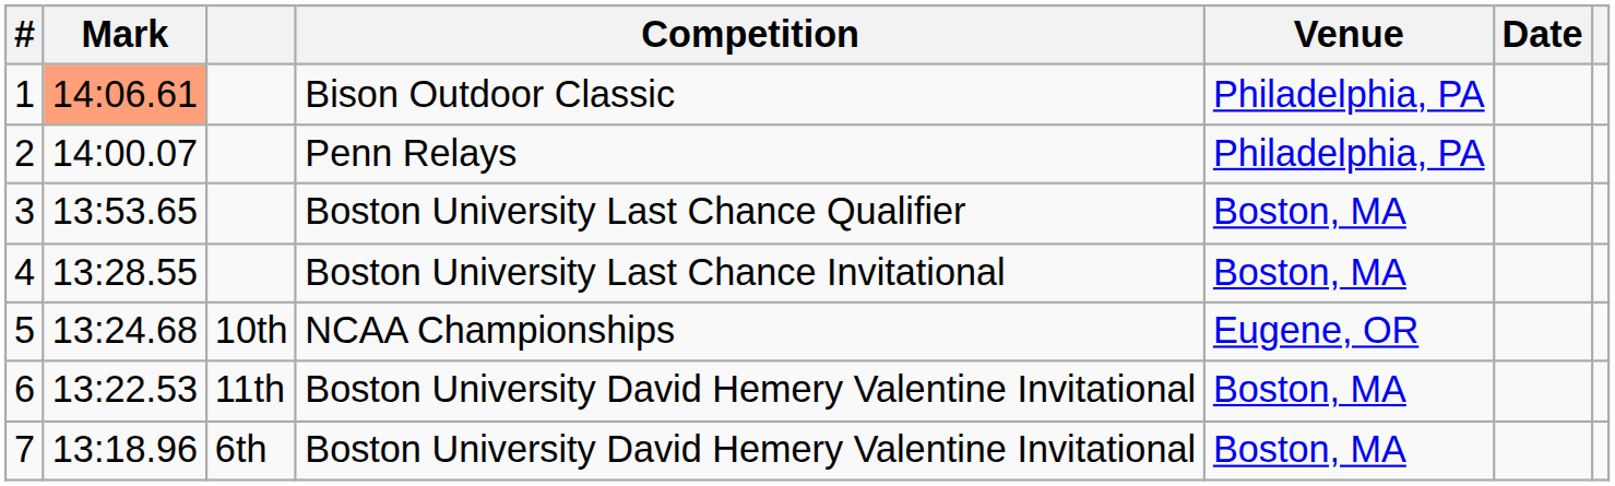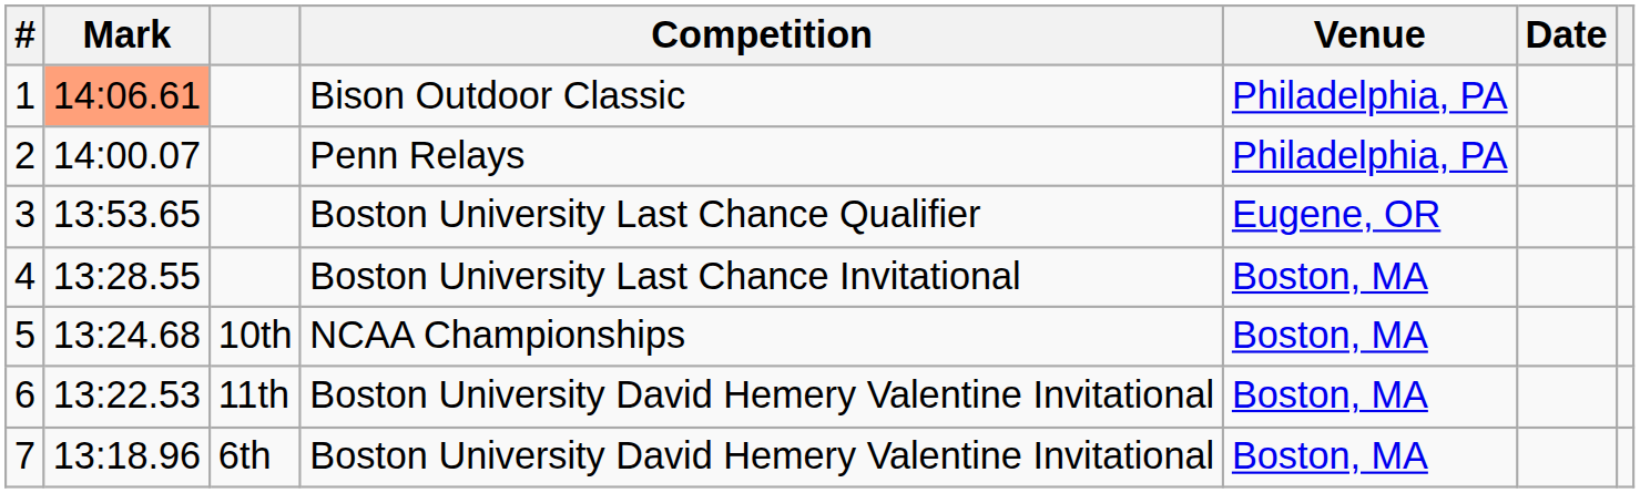 <table class="wikitable sortable">
 <tr>
 <th>#</th>
 <th>Mark</th>
 <th class=unsortable></th>
 <th>Competition</th>
 <th>Venue</th>
 <th>Date</th>
 <th class=unsortable></th>
 </tr>
 <tr>
 <td align=center>1</td>
 <td style="background: lightsalmon;">14:06.61</td>
 <td></td>
 <td>Bison Outdoor Classic</td>
 <td><a href='#'>Philadelphia, PA</a></td>
 <td align=right></td>
 <td></td>
 </tr>
 <tr>
 <td align=center>2</td>
 <td>14:00.07</td>
 <td> </td>
 <td>Penn Relays</td>
 <td><a href='#'>Philadelphia, PA</a></td>
 <td align=right></td>
 <td></td>
 </tr>
 <tr>
 <td align=center>3</td>
 <td>13:53.65</td>
 <td></td>
 <td>Boston University Last Chance Qualifier</td>
-<td><a href='#'>Boston, MA</a></td>
+<td><a href='#'>Eugene, OR</a></td>
 <td align=right></td>
 <td></td>
 </tr>
 <tr>
 <td align=center>4</td>
 <td>13:28.55</td>
 <td> </td>
 <td>Boston University Last Chance Invitational</td>
 <td><a href='#'>Boston, MA</a></td>
 <td align=right></td>
 <td></td>
 </tr>
 <tr>
 <td align=center>5</td>
 <td>13:24.68</td>
 <td>10th</td>
 <td>NCAA Championships</td>
-<td><a href='#'>Eugene, OR</a></td>
+<td><a href='#'>Boston, MA</a></td>
 <td align=right></td>
 <td></td>
 </tr>
 <tr>
 <td align=center>6</td>
 <td>13:22.53</td>
 <td>11th </td>
 <td>Boston University David Hemery Valentine Invitational</td>
 <td><a href='#'>Boston, MA</a></td>
 <td align=right></td>
 <td></td>
 </tr>
 <tr>
 <td align=center>7</td>
 <td>13:18.96</td>
 <td>6th</td>
 <td>Boston University David Hemery Valentine Invitational</td>
 <td><a href='#'>Boston, MA</a></td>
 <td align=right></td>
 <td></td>
 </tr>
 </table>
